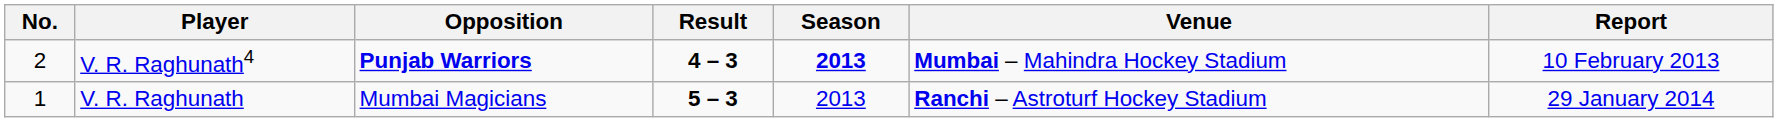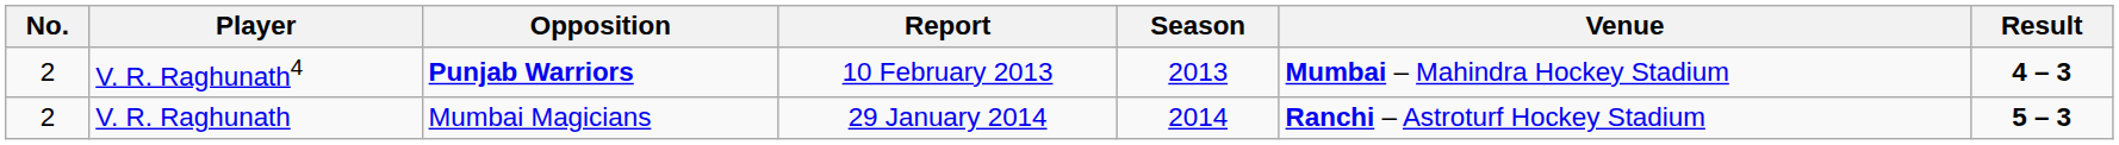 <table class="wikitable" style="width:100%; border:none">
 <tr>
 <th>No.</th>
 <th>Player</th>
 <th>Opposition</th>
-<th align=center>Result</th>
+<th align=center>Report</th>
 <th align=center>Season</th>
 <th align=center>Venue</th>
-<th align=center>Report</th>
+<th align=center>Result</th>
 </tr>
 <tr>
 <td align="center">2</td>
 <td> <a href='#'>V. R. Raghunath</a><sup>4</sup></td>
 <td><strong><a href='#'>Punjab Warriors</a></strong></td>
+<td align="center"><a href='#'>10 February 2013</a></td>
+<td align="center"><a href='#'>2013</a></td>
+<td><strong><a href='#'>Mumbai</a></strong> – <a href='#'>Mahindra Hockey Stadium</a></td>
 <td align="center"><strong>4 – 3</strong></td>
-<td align="center"><strong><a href='#'>2013</a></strong></td>
-<td><strong><a href='#'>Mumbai</a></strong> – <a href='#'>Mahindra Hockey Stadium</a></td>
-<td align="center"><a href='#'>10 February 2013</a></td>
 </tr>
 <tr>
-<td align="center">1</td>
+<td align="center">2</td>
 <td> <a href='#'>V. R. Raghunath</a></td>
 <td><a href='#'>Mumbai Magicians</a></td>
+<td align="center"><a href='#'>29 January 2014</a></td>
+<td align="center"><a href='#'>2014</a></td>
+<td><strong><a href='#'>Ranchi</a></strong> – <a href='#'>Astroturf Hockey Stadium</a></td>
 <td align="center"><strong>5 – 3</strong></td>
-<td align="center"><a href='#'>2013</a></td>
-<td><strong><a href='#'>Ranchi</a></strong> – <a href='#'>Astroturf Hockey Stadium</a></td>
-<td align="center"><a href='#'>29 January 2014</a></td>
 </tr>
 </table>
